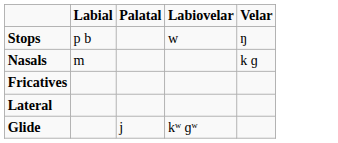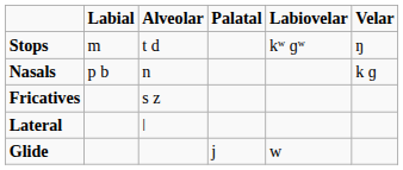 <table class="wikitable">
 <tr>
 <td></td>
 <td><strong>Labial</strong></td>
+<td><strong>Alveolar</strong></td>
 <td><strong>Palatal</strong></td>
 <td><strong>Labiovelar</strong></td>
 <td><strong>Velar</strong></td>
 </tr>
 <tr>
 <td><strong>Stops</strong></td>
-<td>p b</td>
+<td>m</td>
+<td>t d</td>
 <td></td>
-<td>w</td>
+<td>kʷ ɡʷ</td>
 <td>ŋ</td>
 </tr>
 <tr>
 <td><strong>Nasals</strong></td>
-<td>m</td>
+<td>p b</td>
+<td>n</td>
 <td></td>
 <td></td>
 <td>k ɡ</td>
 </tr>
 <tr>
 <td><strong>Fricatives</strong></td>
 <td></td>
+<td>s z</td>
 <td></td>
 <td></td>
 <td></td>
 </tr>
 <tr>
 <td><strong>Lateral</strong></td>
 <td></td>
+<td>ǀ</td>
 <td></td>
 <td></td>
 <td></td>
 </tr>
 <tr>
 <td><strong>Glide</strong></td>
 <td></td>
+<td></td>
 <td>j</td>
-<td>kʷ ɡʷ</td>
+<td>w</td>
 <td></td>
 </tr>
 </table>
